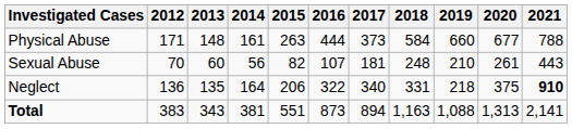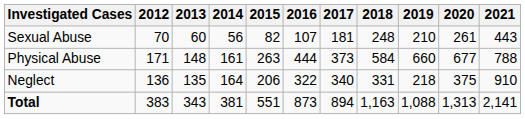 <table class="wikitable">
 <tr>
 <th>Investigated Cases</th>
 <th>2012</th>
 <th>2013</th>
 <th>2014</th>
 <th>2015</th>
 <th>2016</th>
 <th>2017</th>
 <th>2018</th>
 <th>2019</th>
 <th>2020</th>
 <th>2021</th>
 </tr>
 <tr>
+<td>Sexual Abuse</td>
+<td style="text-align:right">70</td>
+<td style="text-align:right">60</td>
+<td style="text-align:right">56</td>
+<td style="text-align:right">82</td>
+<td style="text-align:right">107</td>
+<td style="text-align:right">181</td>
+<td style="text-align:right">248</td>
+<td style="text-align:right">210</td>
+<td style="text-align:right">261</td>
+<td style="text-align:right">443</td>
+</tr>
+<tr>
 <td>Physical Abuse</td>
 <td style="text-align:right">171</td>
 <td style="text-align:right">148</td>
 <td style="text-align:right">161</td>
 <td style="text-align:right">263</td>
 <td style="text-align:right">444</td>
 <td style="text-align:right">373</td>
 <td style="text-align:right">584</td>
 <td style="text-align:right">660</td>
 <td style="text-align:right">677</td>
 <td style="text-align:right">788</td>
 </tr>
 <tr>
-<td>Sexual Abuse</td>
-<td style="text-align:right">70</td>
-<td style="text-align:right">60</td>
-<td style="text-align:right">56</td>
-<td style="text-align:right">82</td>
-<td style="text-align:right">107</td>
-<td style="text-align:right">181</td>
-<td style="text-align:right">248</td>
-<td style="text-align:right">210</td>
-<td style="text-align:right">261</td>
-<td style="text-align:right">443</td>
-</tr>
-<tr>
 <td>Neglect</td>
 <td style="text-align:right">136</td>
 <td style="text-align:right">135</td>
 <td style="text-align:right">164</td>
 <td style="text-align:right">206</td>
 <td style="text-align:right">322</td>
 <td style="text-align:right">340</td>
 <td style="text-align:right">331</td>
 <td style="text-align:right">218</td>
 <td style="text-align:right">375</td>
-<td style="text-align:right"><strong>910</strong></td>
+<td style="text-align:right">910</td>
 </tr>
 <tr>
 <td><strong>Total</strong></td>
 <td style="text-align:right">383</td>
 <td style="text-align:right">343</td>
 <td style="text-align:right">381</td>
 <td style="text-align:right">551</td>
 <td style="text-align:right">873</td>
 <td style="text-align:right">894</td>
 <td style="text-align:right">1,163</td>
 <td style="text-align:right">1,088</td>
 <td style="text-align:right">1,313</td>
 <td style="text-align:right">2,141</td>
 </tr>
 </table>
